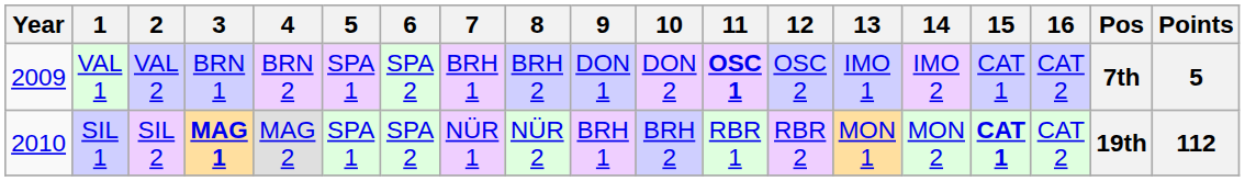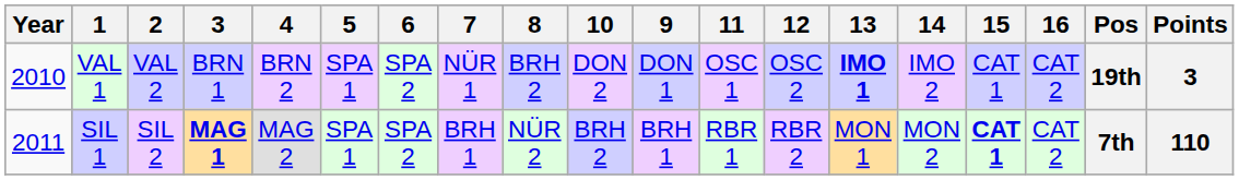 <table class="wikitable" style="text-align:center; font-size:85%">
 <tr>
 <th>Year</th>
 <th>1</th>
 <th>2</th>
 <th>3</th>
 <th>4</th>
 <th>5</th>
 <th>6</th>
 <th>7</th>
 <th>8</th>
+<th>10</th>
 <th>9</th>
-<th>10</th>
 <th>11</th>
 <th>12</th>
 <th>13</th>
 <th>14</th>
 <th>15</th>
 <th>16</th>
 <th>Pos</th>
 <th>Points</th>
 </tr>
 <tr>
-<td><a href='#'>2009</a></td>
+<td><a href='#'>2010</a></td>
 <td style="background:#DFFFDF;"><a href='#'>VAL<br>1</a><br></td>
 <td style="background:#CFCFFF;"><a href='#'>VAL<br>2</a><br></td>
 <td style="background:#CFCFFF;"><a href='#'>BRN<br>1</a><br></td>
 <td style="background:#EFCFFF;"><a href='#'>BRN<br>2</a><br></td>
 <td style="background:#EFCFFF;"><a href='#'>SPA<br>1</a><br></td>
 <td style="background:#DFFFDF;"><a href='#'>SPA<br>2</a><br></td>
-<td style="background:#EFCFFF;"><a href='#'>BRH<br>1</a><br></td>
+<td style="background:#EFCFFF;"><a href='#'>NÜR<br>1</a><br></td>
 <td style="background:#CFCFFF;"><a href='#'>BRH<br>2</a><br></td>
+<td style="background:#EFCFFF;"><a href='#'>DON<br>2</a><br></td>
 <td style="background:#CFCFFF;"><a href='#'>DON<br>1</a><br></td>
-<td style="background:#EFCFFF;"><a href='#'>DON<br>2</a><br></td>
-<td style="background:#EFCFFF;"><strong><a href='#'>OSC<br>1</a><br></strong></td>
+<td style="background:#EFCFFF;"><a href='#'>OSC<br>1</a><br></td>
 <td style="background:#CFCFFF;"><a href='#'>OSC<br>2</a><br></td>
-<td style="background:#CFCFFF;"><a href='#'>IMO<br>1</a><br></td>
+<td style="background:#CFCFFF;"><strong><a href='#'>IMO<br>1</a><br></strong></td>
 <td style="background:#EFCFFF;"><a href='#'>IMO<br>2</a><br></td>
 <td style="background:#CFCFFF;"><a href='#'>CAT<br>1</a><br></td>
 <td style="background:#CFCFFF;"><a href='#'>CAT<br>2</a><br></td>
-<th>7th</th>
-<th>5</th>
+<th>19th</th>
+<th>3</th>
 </tr>
 <tr>
-<td><a href='#'>2010</a></td>
+<td><a href='#'>2011</a></td>
 <td style="background:#CFCFFF;"><a href='#'>SIL<br>1</a><br></td>
 <td style="background:#EFCFFF;"><a href='#'>SIL<br>2</a><br></td>
 <td style="background:#FFDF9F;"><strong><a href='#'>MAG<br>1</a></strong><br></td>
 <td style="background:#DFDFDF;"><a href='#'>MAG<br>2</a><br></td>
 <td style="background:#DFFFDF;"><a href='#'>SPA<br>1</a><br></td>
 <td style="background:#DFFFDF;"><a href='#'>SPA<br>2</a><br></td>
-<td style="background:#EFCFFF;"><a href='#'>NÜR<br>1</a><br></td>
+<td style="background:#EFCFFF;"><a href='#'>BRH<br>1</a><br></td>
 <td style="background:#DFFFDF;"><a href='#'>NÜR<br>2</a><br></td>
+<td style="background:#CFCFFF;"><a href='#'>BRH<br>2</a><br></td>
 <td style="background:#EFCFFF;"><a href='#'>BRH<br>1</a><br></td>
-<td style="background:#CFCFFF;"><a href='#'>BRH<br>2</a><br></td>
 <td style="background:#DFFFDF;"><a href='#'>RBR<br>1</a><br></td>
 <td style="background:#EFCFFF;"><a href='#'>RBR<br>2</a><br></td>
 <td style="background:#FFDF9F;"><a href='#'>MON<br>1</a><br></td>
 <td style="background:#DFFFDF;"><a href='#'>MON<br>2</a><br></td>
 <td style="background:#DFFFDF;"><strong><a href='#'>CAT<br>1</a><br></strong></td>
 <td style="background:#DFFFDF;"><a href='#'>CAT<br>2</a><br></td>
-<th>19th</th>
-<th>112</th>
+<th>7th</th>
+<th>110</th>
 </tr>
 </table>
